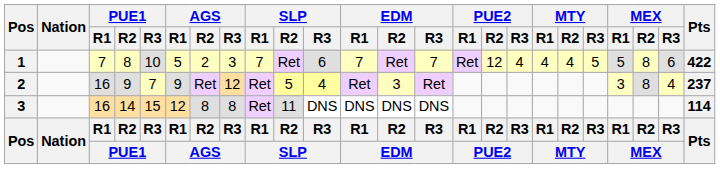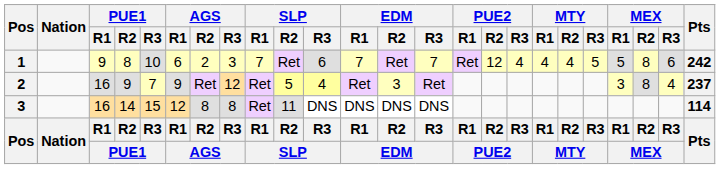 <table class="wikitable" style="font-size: 85%; text-align:center">
 <tr>
 <th rowspan=2>Pos</th>
 <th rowspan=2>Nation</th>
 <th colspan=3><a href='#'>PUE1</a></th>
 <th colspan=3><a href='#'>AGS</a></th>
 <th colspan=3><a href='#'>SLP</a></th>
 <th colspan=3><a href='#'>EDM</a></th>
 <th colspan=3><a href='#'>PUE2</a></th>
 <th colspan=3><a href='#'>MTY</a></th>
 <th colspan=3><a href='#'>MEX</a></th>
 <th rowspan=2>Pts</th>
 </tr>
 <tr>
 <th>R1</th>
 <th>R2</th>
 <th>R3</th>
 <th>R1</th>
 <th>R2</th>
 <th>R3</th>
 <th>R1</th>
 <th>R2</th>
 <th>R3</th>
 <th>R1</th>
 <th>R2</th>
 <th>R3</th>
 <th>R1</th>
 <th>R2</th>
 <th>R3</th>
 <th>R1</th>
 <th>R2</th>
 <th>R3</th>
 <th>R1</th>
 <th>R2</th>
 <th>R3</th>
 </tr>
 <tr>
 <th>1</th>
 <td style="text-align:left"></td>
-<td style="background:#ffffbf">7</td>
+<td style="background:#ffffbf">9</td>
 <td style="background:#ffffbf">8</td>
 <td style="background:#dfdfdf">10</td>
-<td style="background:#ffffbf">5</td>
+<td style="background:#ffffbf">6</td>
 <td style="background:#ffffbf">2</td>
 <td style="background:#ffffbf">3</td>
 <td style="background:#ffffbf">7</td>
 <td style="background:#efcfff">Ret</td>
 <td style="background:#dfdfdf">6</td>
 <td style="background:#ffffbf">7</td>
 <td style="background:#efcfff">Ret</td>
 <td style="background:#ffffbf">7</td>
 <td style="background:#efcfff">Ret</td>
 <td style="background:#ffffbf">12</td>
 <td style="background:#ffffbf">4</td>
 <td style="background:#ffffbf">4</td>
 <td style="background:#ffffbf">4</td>
 <td style="background:#ffffbf">5</td>
 <td style="background:#dfdfdf">5</td>
 <td style="background:#ffffbf">8</td>
 <td style="background:#dfdfdf">6</td>
-<th>422</th>
+<th>242</th>
 </tr>
 <tr>
 <th>2</th>
 <td style="text-align:left"></td>
 <td style="background:#dfdfdf">16</td>
 <td style="background:#dfdfdf">9</td>
 <td style="background:#ffffbf">7</td>
 <td style="background:#dfdfdf">9</td>
 <td style="background:#efcfff">Ret</td>
 <td style="background:#ffdf9f">12</td>
 <td style="background:#efcfff">Ret</td>
 <td style="background:#ffff9f">5</td>
 <td style="background:#ffff9f">4</td>
 <td style="background:#efcfff">Ret</td>
 <td style="background:#ffffbf">3</td>
 <td style="background:#efcfff">Ret</td>
 <td></td>
 <td></td>
 <td></td>
 <td></td>
 <td></td>
 <td></td>
 <td style="background:#ffffbf">3</td>
 <td style="background:#dfdfdf">8</td>
 <td style="background:#ffffbf">4</td>
 <th>237</th>
 </tr>
 <tr>
 <th>3</th>
 <td style="text-align:left"></td>
 <td style="background:#ffdf9f">16</td>
 <td style="background:#ffdf9f">14</td>
 <td style="background:#ffdf9f">15</td>
 <td style="background:#ffdf9f">12</td>
 <td style="background:#dfdfdf">8</td>
 <td style="background:#dfdfdf">8</td>
 <td style="background:#efcfff">Ret</td>
 <td style="background:#dfdfdf">11</td>
 <td style="background:#ffffff">DNS</td>
 <td style="background:#ffffff">DNS</td>
 <td style="background:#ffffff">DNS</td>
 <td style="background:#ffffff">DNS</td>
 <td></td>
 <td></td>
 <td></td>
 <td></td>
 <td></td>
 <td></td>
 <td></td>
 <td></td>
 <td></td>
 <th>114</th>
 </tr>
 <tr>
 <th rowspan=2>Pos</th>
 <th rowspan=2>Nation</th>
 <th>R1</th>
 <th>R2</th>
 <th>R3</th>
 <th>R1</th>
 <th>R2</th>
 <th>R3</th>
 <th>R1</th>
 <th>R2</th>
 <th>R3</th>
 <th>R1</th>
 <th>R2</th>
 <th>R3</th>
 <th>R1</th>
 <th>R2</th>
 <th>R3</th>
 <th>R1</th>
 <th>R2</th>
 <th>R3</th>
 <th>R1</th>
 <th>R2</th>
 <th>R3</th>
 <th rowspan=2>Pts</th>
 </tr>
 <tr>
 <th colspan=3><a href='#'>PUE1</a></th>
 <th colspan=3><a href='#'>AGS</a></th>
 <th colspan=3><a href='#'>SLP</a></th>
 <th colspan=3><a href='#'>EDM</a></th>
 <th colspan=3><a href='#'>PUE2</a></th>
 <th colspan=3><a href='#'>MTY</a></th>
 <th colspan=3><a href='#'>MEX</a></th>
 </tr>
 </table>
